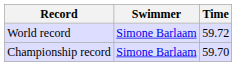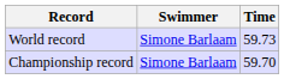 <table class='wikitable'  style='text-align:left'>
 <tr>
 <th>Record</th>
 <th>Swimmer</th>
 <th>Time</th>
 </tr>
 <tr bgcolor=ddddff>
 <td>World record</td>
 <td><a href='#'>Simone  Barlaam</a>   </td>
-<td>59.72</td>
+<td>59.73</td>
 </tr>
 <tr bgcolor=ddddff>
 <td>Championship record</td>
 <td><a href='#'>Simone  Barlaam</a>   </td>
 <td>59.70</td>
 </tr>
 </table>
